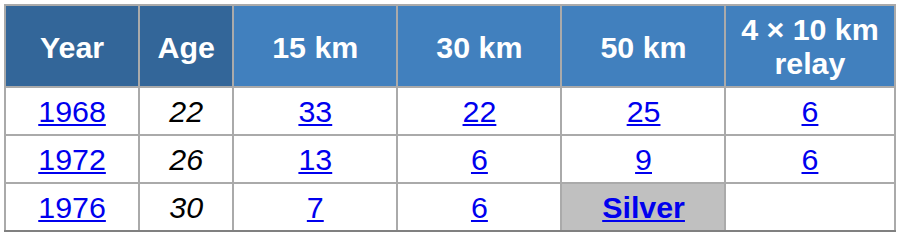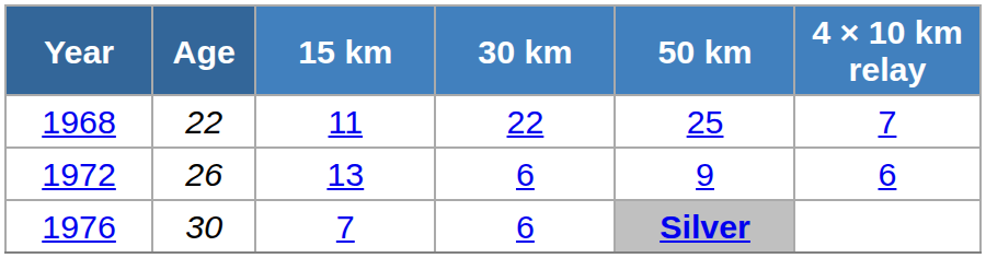 <table class="wikitable" style="font-size:95%; text-align:center; border:grey solid 1px; border-collapse:collapse; background:#ffffff;">
 <tr>
 <th style="background-color:#369; color:white; width:60px;"> Year </th>
 <th style="background-color:#369; color:white; width:40px;"> Age </th>
 <th style="background-color:#4180be; color:white; width:75px;"> 15 km </th>
 <th style="background-color:#4180be; color:white; width:75px;"> 30 km </th>
 <th style="background-color:#4180be; color:white; width:75px;"> 50 km </th>
 <th style="background-color:#4180be; color:white; width:75px;"> 4 × 10 km <br> relay </th>
 </tr>
 <tr>
 <td><a href='#'>1968</a></td>
 <td><em>22</em></td>
-<td><a href='#'>33</a></td>
+<td><a href='#'>11</a></td>
 <td><a href='#'>22</a></td>
 <td><a href='#'>25</a></td>
-<td><a href='#'>6</a></td>
+<td><a href='#'>7</a></td>
 </tr>
 <tr>
 <td><a href='#'>1972</a></td>
 <td><em>26</em></td>
 <td><a href='#'>13</a></td>
 <td><a href='#'>6</a></td>
 <td><a href='#'>9</a></td>
 <td><a href='#'>6</a></td>
 </tr>
 <tr>
 <td><a href='#'>1976</a></td>
 <td><em>30</em></td>
 <td><a href='#'>7</a></td>
 <td><a href='#'>6</a></td>
 <td style="background:silver;"><a href='#'><strong>Silver</strong></a></td>
 <td><a href='#'></a></td>
 </tr>
 <tr>
 </tr>
 </table>
